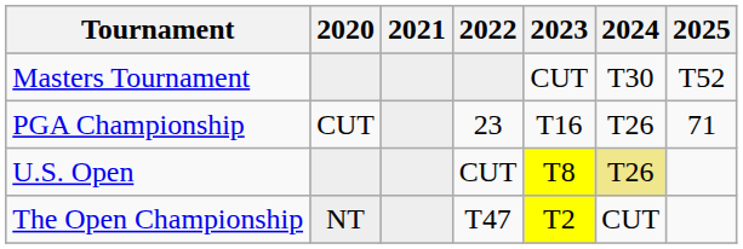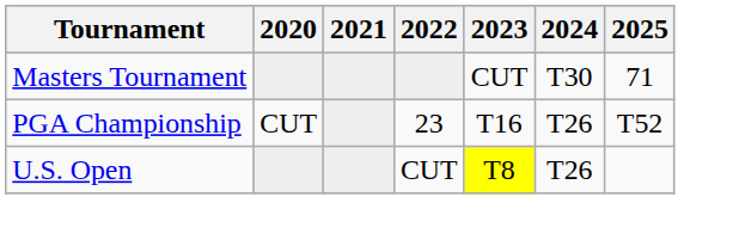 <table class="wikitable" style="font-size:95%;text-align:center;">
 <tr>
 <th>Tournament</th>
 <th>2020</th>
 <th>2021</th>
 <th>2022</th>
 <th>2023</th>
 <th>2024</th>
 <th>2025</th>
 </tr>
 <tr>
 <td align=left><a href='#'>Masters Tournament</a></td>
 <td style="background:#eeeeee;"></td>
 <td style="background:#eeeeee;"></td>
 <td style="background:#eeeeee;"></td>
 <td>CUT</td>
 <td>T30</td>
-<td>T52</td>
+<td>71</td>
 </tr>
 <tr>
 <td align=left><a href='#'>PGA Championship</a></td>
 <td>CUT</td>
 <td style="background:#eeeeee;"></td>
 <td>23</td>
 <td>T16</td>
 <td>T26</td>
-<td>71</td>
+<td>T52</td>
 </tr>
 <tr>
 <td align=left><a href='#'>U.S. Open</a></td>
 <td style="background:#eeeeee;"></td>
 <td style="background:#eeeeee;"></td>
 <td>CUT</td>
 <td style="background:yellow;">T8</td>
-<td style="background: khaki;">T26</td>
-<td></td>
-</tr>
-<tr>
-<td align=left><a href='#'>The Open Championship</a></td>
-<td style="background:#eeeeee;">NT</td>
-<td style="background:#eeeeee;"></td>
-<td>T47</td>
-<td style="background:yellow;">T2</td>
-<td>CUT</td>
+<td>T26</td>
 <td></td>
 </tr>
 </table>
